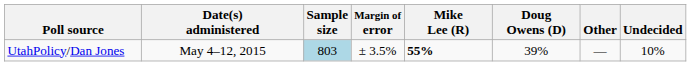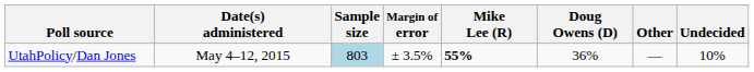 <table class="wikitable">
 <tr valign= bottom>
 <th style="width:160px;">Poll source</th>
 <th style="width:190px;">Date(s)<br>administered</th>
 <th class=small>Sample<br>size</th>
 <th><small>Margin of</small><br>error</th>
 <th style="width:100px;">Mike<br>Lee (R)</th>
 <th style="width:100px;">Doug<br>Owens (D)</th>
 <th>Other</th>
 <th>Undecided</th>
 </tr>
 <tr>
 <td><a href='#'>UtahPolicy</a>/<a href='#'>Dan Jones</a></td>
 <td align=center>May 4–12, 2015</td>
 <td align=center style="background: lightblue;">803</td>
 <td align=center>± 3.5%</td>
 <td><strong>55%</strong></td>
-<td align=center>39%</td>
+<td align=center>36%</td>
 <td align=center>—</td>
 <td align=center>10%</td>
 </tr>
 </table>
